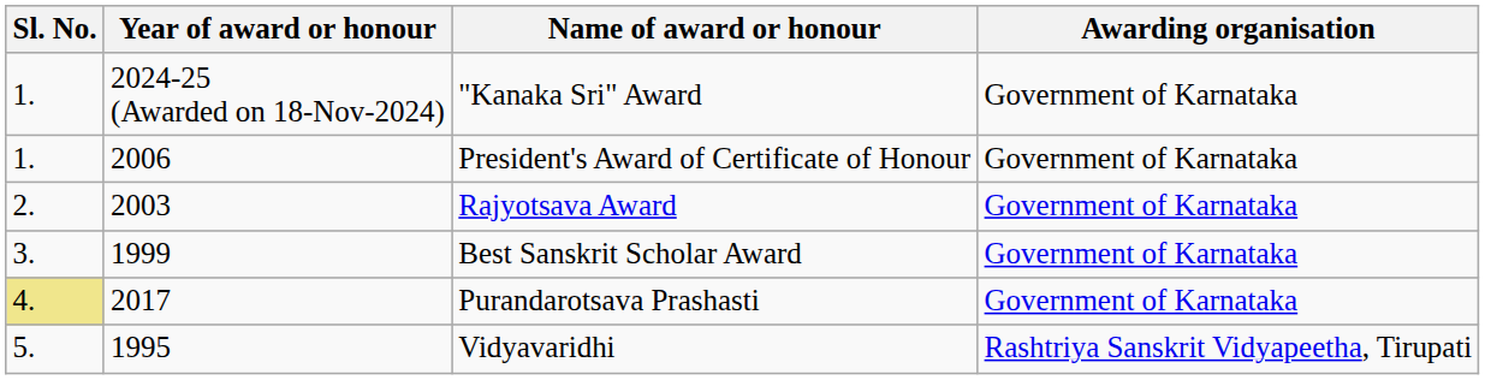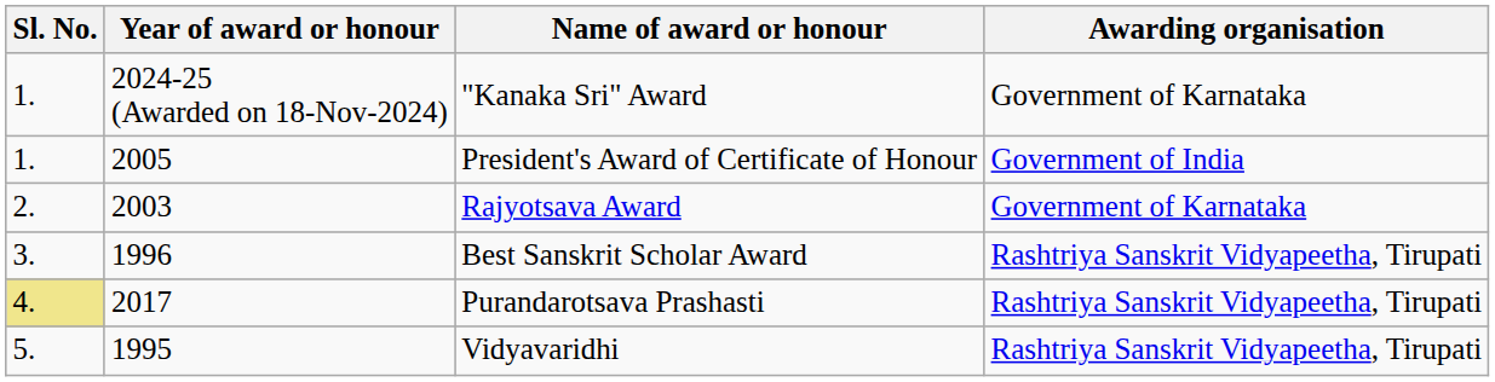 <table class="wikitable sortable">
 <tr>
 <th>Sl. No.</th>
 <th>Year of award or honour</th>
 <th>Name of award or honour</th>
 <th>Awarding organisation</th>
 </tr>
 <tr>
 <td>1.</td>
 <td>2024-25<br>(Awarded on 18-Nov-2024)</td>
 <td>"Kanaka Sri" Award</td>
 <td>Government of Karnataka</td>
 </tr>
 <tr>
 <td>1.</td>
-<td>2006</td>
+<td>2005</td>
 <td>President's Award of Certificate of Honour</td>
-<td>Government of Karnataka</td>
+<td><a href='#'>Government of India</a></td>
 </tr>
 <tr>
 <td>2.</td>
 <td>2003</td>
 <td><a href='#'>Rajyotsava Award</a></td>
 <td><a href='#'>Government of Karnataka</a></td>
 </tr>
 <tr>
 <td>3.</td>
-<td>1999</td>
+<td>1996</td>
 <td>Best Sanskrit Scholar Award</td>
-<td><a href='#'>Government of Karnataka</a></td>
+<td><a href='#'>Rashtriya Sanskrit Vidyapeetha</a>, Tirupati</td>
 </tr>
 <tr>
 <td style="background: khaki;">4.</td>
 <td>2017</td>
 <td>Purandarotsava Prashasti</td>
-<td><a href='#'>Government of Karnataka</a></td>
+<td><a href='#'>Rashtriya Sanskrit Vidyapeetha</a>, Tirupati</td>
 </tr>
 <tr>
 <td>5.</td>
 <td>1995</td>
 <td>Vidyavaridhi</td>
 <td><a href='#'>Rashtriya Sanskrit Vidyapeetha</a>, Tirupati</td>
 </tr>
 </table>
